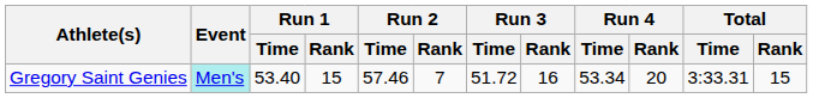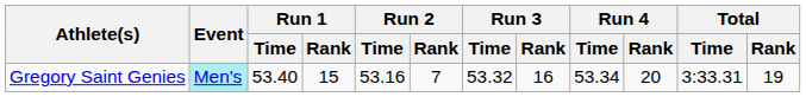 <table class="wikitable">
 <tr>
 <th rowspan="2">Athlete(s)</th>
 <th rowspan="2">Event</th>
 <th colspan="2">Run 1</th>
 <th colspan="2">Run 2</th>
 <th colspan="2">Run 3</th>
 <th colspan="2">Run 4</th>
 <th colspan="2">Total</th>
 </tr>
 <tr>
 <th>Time</th>
 <th>Rank</th>
 <th>Time</th>
 <th>Rank</th>
 <th>Time</th>
 <th>Rank</th>
 <th>Time</th>
 <th>Rank</th>
 <th>Time</th>
 <th>Rank</th>
 </tr>
 <tr>
 <td><a href='#'>Gregory Saint Genies</a></td>
 <td style="background: paleturquoise;"><a href='#'>Men's</a></td>
 <td align="center">53.40</td>
 <td align="center">15</td>
-<td align="center">57.46</td>
+<td align="center">53.16</td>
 <td align="center">7</td>
-<td align="center">51.72</td>
+<td align="center">53.32</td>
 <td align="center">16</td>
 <td align="center">53.34</td>
 <td align="center">20</td>
 <td align="center">3:33.31</td>
-<td align="center">15</td>
+<td align="center">19</td>
 </tr>
 </table>
